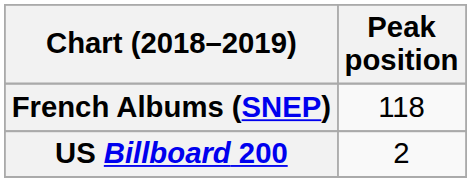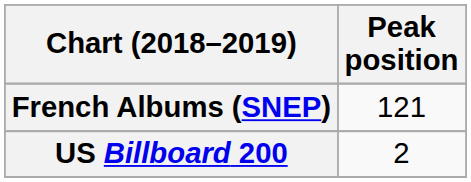 <table class="wikitable sortable plainrowheaders" style="text-align:center">
 <tr>
 <th scope="col">Chart (2018–2019)</th>
 <th scope="col">Peak<br>position</th>
 </tr>
 <tr>
 </tr>
 <tr>
 </tr>
 <tr>
 </tr>
 <tr>
 </tr>
 <tr>
 </tr>
 <tr>
 </tr>
 <tr>
 <th scope="row">French Albums (<a href='#'>SNEP</a>)</th>
-<td>118</td>
+<td>121</td>
 </tr>
 <tr>
 </tr>
 <tr>
 </tr>
 <tr>
 </tr>
 <tr>
 </tr>
 <tr>
 </tr>
 <tr>
 <th scope="row">US <a href='#'><em>Billboard</em> 200</a></th>
 <td>2</td>
 </tr>
 <tr>
 </tr>
 </table>
